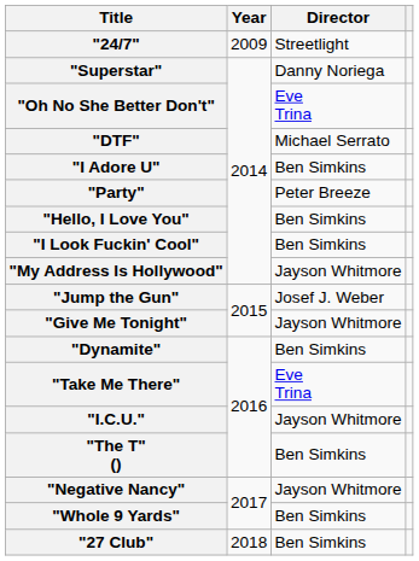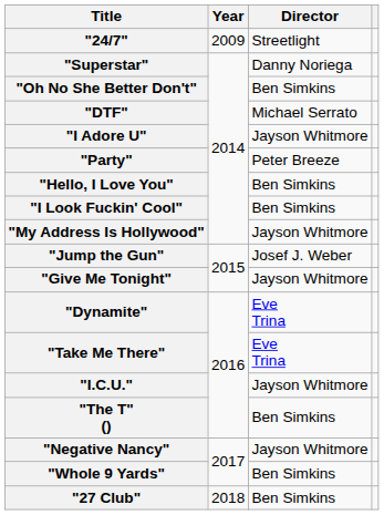 <table class="wikitable plainrowheaders" style="text-align:left;">
 <tr>
 <th>Title</th>
 <th>Year</th>
 <th>Director</th>
 <th></th>
 </tr>
 <tr>
 <th scope="row">"24/7"<br></th>
 <td>2009</td>
 <td>Streetlight</td>
 <td></td>
 </tr>
 <tr>
 <th scope="row">"Superstar"</th>
 <td rowspan="8">2014</td>
 <td>Danny Noriega</td>
 <td></td>
 </tr>
 <tr>
 <th scope="row">"Oh No She Better Don't"<br></th>
-<td><a href='#'>Eve</a><br><a href='#'>Trina</a></td>
+<td>Ben Simkins</td>
 <td></td>
 </tr>
 <tr>
 <th scope="row">"DTF"</th>
 <td>Michael Serrato</td>
 <td></td>
 </tr>
 <tr>
 <th scope="row">"I Adore U"</th>
-<td>Ben Simkins</td>
+<td>Jayson Whitmore</td>
 <td></td>
 </tr>
 <tr>
 <th scope="row">"Party"</th>
 <td>Peter Breeze</td>
 <td></td>
 </tr>
 <tr>
 <th scope="row">"Hello, I Love You"</th>
 <td>Ben Simkins</td>
 <td></td>
 </tr>
 <tr>
 <th scope="row">"I Look Fuckin' Cool"</th>
 <td>Ben Simkins</td>
 <td></td>
 </tr>
 <tr>
 <th scope="row">"My Address Is Hollywood"</th>
 <td>Jayson Whitmore</td>
 <td></td>
 </tr>
 <tr>
 <th scope="row">"Jump the Gun"</th>
 <td rowspan="2">2015</td>
 <td>Josef J. Weber</td>
 <td></td>
 </tr>
 <tr>
 <th scope="row">"Give Me Tonight"</th>
 <td>Jayson Whitmore</td>
 <td></td>
 </tr>
 <tr>
 <th scope="row">"Dynamite"</th>
 <td rowspan="4">2016</td>
-<td>Ben Simkins</td>
+<td><a href='#'>Eve</a><br><a href='#'>Trina</a></td>
 <td></td>
 </tr>
 <tr>
 <th scope="row">"Take Me There"</th>
 <td><a href='#'>Eve</a><br><a href='#'>Trina</a></td>
 <td></td>
 </tr>
 <tr>
 <th scope="row">"I.C.U."</th>
 <td>Jayson Whitmore</td>
 <td></td>
 </tr>
 <tr>
 <th scope="row">"The T"<br>()</th>
 <td>Ben Simkins</td>
 <td></td>
 </tr>
 <tr>
 <th scope="row">"Negative Nancy"</th>
 <td rowspan="2">2017</td>
 <td>Jayson Whitmore</td>
 <td></td>
 </tr>
 <tr>
 <th scope="row">"Whole 9 Yards"</th>
 <td>Ben Simkins</td>
 <td></td>
 </tr>
 <tr>
 <th scope="row">"27 Club"</th>
 <td>2018</td>
 <td>Ben Simkins</td>
 <td></td>
 </tr>
 </table>
